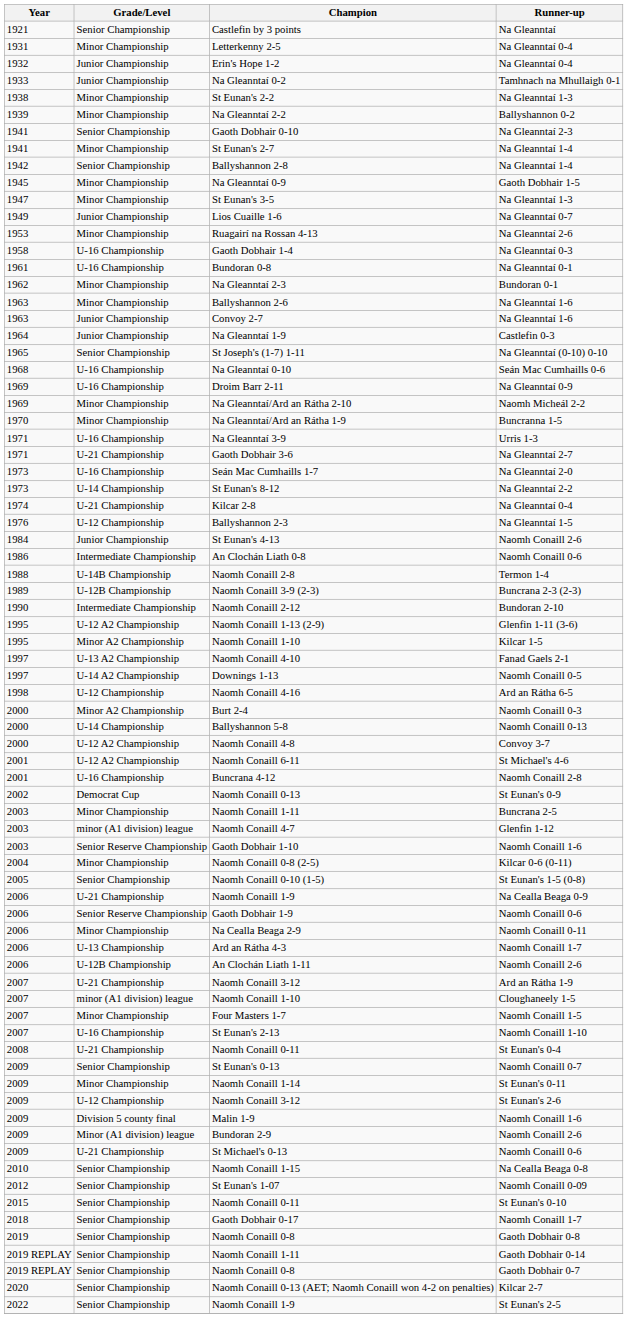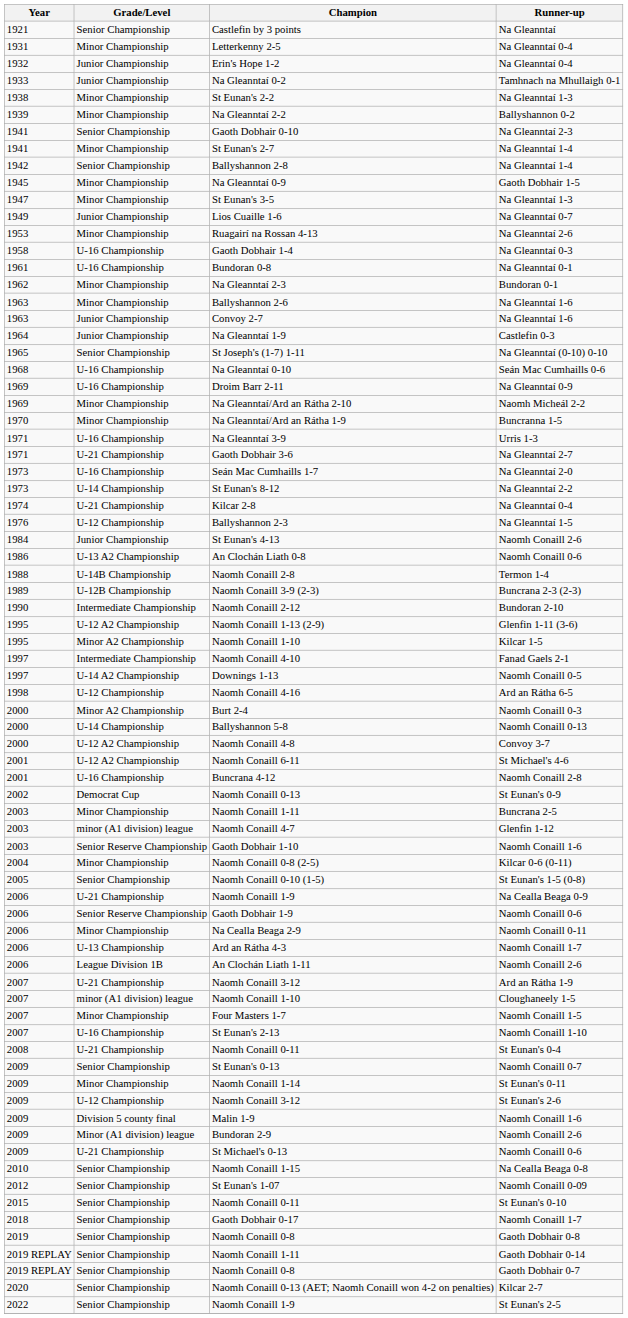 <table class="wikitable">
 <tr>
 <th>Year</th>
 <th>Grade/Level</th>
 <th>Champion</th>
 <th>Runner-up</th>
 </tr>
 <tr>
 <td>1921</td>
 <td>Senior Championship</td>
 <td>Castlefin by 3 points</td>
 <td>Na Gleanntaí</td>
 </tr>
 <tr>
 <td>1931</td>
 <td>Minor Championship</td>
 <td>Letterkenny 2-5</td>
 <td>Na Gleanntaí 0-4</td>
 </tr>
 <tr>
 <td>1932</td>
 <td>Junior Championship</td>
 <td>Erin's Hope 1-2</td>
 <td>Na Gleanntaí 0-4</td>
 </tr>
 <tr>
 <td>1933</td>
 <td>Junior Championship</td>
 <td>Na Gleanntaí 0-2</td>
 <td>Tamhnach na Mhullaigh 0-1</td>
 </tr>
 <tr>
 <td>1938</td>
 <td>Minor Championship</td>
 <td>St Eunan's 2-2</td>
 <td>Na Gleanntaí 1-3</td>
 </tr>
 <tr>
 <td>1939</td>
 <td>Minor Championship</td>
 <td>Na Gleanntaí 2-2</td>
 <td>Ballyshannon 0-2</td>
 </tr>
 <tr>
 <td>1941</td>
 <td>Senior Championship</td>
 <td>Gaoth Dobhair 0-10</td>
 <td>Na Gleanntaí 2-3</td>
 </tr>
 <tr>
 <td>1941</td>
 <td>Minor Championship</td>
 <td>St Eunan's 2-7</td>
 <td>Na Gleanntaí 1-4</td>
 </tr>
 <tr>
 <td>1942</td>
 <td>Senior Championship</td>
 <td>Ballyshannon 2-8</td>
 <td>Na Gleanntaí 1-4</td>
 </tr>
 <tr>
 <td>1945</td>
 <td>Minor Championship</td>
 <td>Na Gleanntaí 0-9</td>
 <td>Gaoth Dobhair 1-5</td>
 </tr>
 <tr>
 <td>1947</td>
 <td>Minor Championship</td>
 <td>St Eunan's 3-5</td>
 <td>Na Gleanntaí 1-3</td>
 </tr>
 <tr>
 <td>1949</td>
 <td>Junior Championship</td>
 <td>Lios Cuaille 1-6</td>
 <td>Na Gleanntaí 0-7</td>
 </tr>
 <tr>
 <td>1953</td>
 <td>Minor Championship</td>
 <td>Ruagairí na Rossan 4-13</td>
 <td>Na Gleanntaí 2-6</td>
 </tr>
 <tr>
 <td>1958</td>
 <td>U-16 Championship</td>
 <td>Gaoth Dobhair 1-4</td>
 <td>Na Gleanntaí 0-3</td>
 </tr>
 <tr>
 <td>1961</td>
 <td>U-16 Championship</td>
 <td>Bundoran 0-8</td>
 <td>Na Gleanntaí 0-1</td>
 </tr>
 <tr>
 <td>1962</td>
 <td>Minor Championship</td>
 <td>Na Gleanntaí 2-3</td>
 <td>Bundoran 0-1</td>
 </tr>
 <tr>
 <td>1963</td>
 <td>Minor Championship</td>
 <td>Ballyshannon 2-6</td>
 <td>Na Gleanntaí 1-6</td>
 </tr>
 <tr>
 <td>1963</td>
 <td>Junior Championship</td>
 <td>Convoy 2-7</td>
 <td>Na Gleanntaí 1-6</td>
 </tr>
 <tr>
 <td>1964</td>
 <td>Junior Championship</td>
 <td>Na Gleanntaí 1-9</td>
 <td>Castlefin 0-3</td>
 </tr>
 <tr>
 <td>1965</td>
 <td>Senior Championship</td>
 <td>St Joseph's (1-7) 1-11</td>
 <td>Na Gleanntaí (0-10) 0-10</td>
 </tr>
 <tr>
 <td>1968</td>
 <td>U-16 Championship</td>
 <td>Na Gleanntaí 0-10</td>
 <td>Seán Mac Cumhaills 0-6</td>
 </tr>
 <tr>
 <td>1969</td>
 <td>U-16 Championship</td>
 <td>Droim Barr 2-11</td>
 <td>Na Gleanntaí 0-9</td>
 </tr>
 <tr>
 <td>1969</td>
 <td>Minor Championship</td>
 <td>Na Gleanntaí/Ard an Rátha 2-10</td>
 <td>Naomh Micheál 2-2</td>
 </tr>
 <tr>
 <td>1970</td>
 <td>Minor Championship</td>
 <td>Na Gleanntaí/Ard an Rátha 1-9</td>
 <td>Buncranna 1-5</td>
 </tr>
 <tr>
 <td>1971</td>
 <td>U-16 Championship</td>
 <td>Na Gleanntaí 3-9</td>
 <td>Urris 1-3</td>
 </tr>
 <tr>
 <td>1971</td>
 <td>U-21 Championship</td>
 <td>Gaoth Dobhair 3-6</td>
 <td>Na Gleanntaí 2-7</td>
 </tr>
 <tr>
 <td>1973</td>
 <td>U-16 Championship</td>
 <td>Seán Mac Cumhaills 1-7</td>
 <td>Na Gleanntaí 2-0</td>
 </tr>
 <tr>
 <td>1973</td>
 <td>U-14 Championship</td>
 <td>St Eunan's 8-12</td>
 <td>Na Gleanntaí 2-2</td>
 </tr>
 <tr>
 <td>1974</td>
 <td>U-21 Championship</td>
 <td>Kilcar 2-8</td>
 <td>Na Gleanntaí 0-4</td>
 </tr>
 <tr>
 <td>1976</td>
 <td>U-12 Championship</td>
 <td>Ballyshannon 2-3</td>
 <td>Na Gleanntaí 1-5</td>
 </tr>
 <tr>
 <td>1984</td>
 <td>Junior Championship</td>
 <td>St Eunan's 4-13</td>
 <td>Naomh Conaill 2-6</td>
 </tr>
 <tr>
 <td>1986</td>
-<td>Intermediate Championship</td>
+<td>U-13 A2 Championship</td>
 <td>An Clochán Liath 0-8</td>
 <td>Naomh Conaill 0-6</td>
 </tr>
 <tr>
 <td>1988</td>
 <td>U-14B Championship</td>
 <td>Naomh Conaill 2-8</td>
 <td>Termon 1-4</td>
 </tr>
 <tr>
 <td>1989</td>
 <td>U-12B Championship</td>
 <td>Naomh Conaill 3-9 (2-3)</td>
 <td>Buncrana 2-3 (2-3)</td>
 </tr>
 <tr>
 <td>1990</td>
 <td>Intermediate Championship</td>
 <td>Naomh Conaill 2-12</td>
 <td>Bundoran 2-10</td>
 </tr>
 <tr>
 <td>1995</td>
 <td>U-12 A2 Championship</td>
 <td>Naomh Conaill 1-13 (2-9)</td>
 <td>Glenfin 1-11 (3-6)</td>
 </tr>
 <tr>
 <td>1995</td>
 <td>Minor A2 Championship</td>
 <td>Naomh Conaill 1-10</td>
 <td>Kilcar 1-5</td>
 </tr>
 <tr>
 <td>1997</td>
-<td>U-13 A2 Championship</td>
+<td>Intermediate Championship</td>
 <td>Naomh Conaill 4-10</td>
 <td>Fanad Gaels 2-1</td>
 </tr>
 <tr>
 <td>1997</td>
 <td>U-14 A2 Championship</td>
 <td>Downings 1-13</td>
 <td>Naomh Conaill 0-5</td>
 </tr>
 <tr>
 <td>1998</td>
 <td>U-12 Championship</td>
 <td>Naomh Conaill 4-16</td>
 <td>Ard an Rátha 6-5</td>
 </tr>
 <tr>
 <td>2000</td>
 <td>Minor A2 Championship</td>
 <td>Burt 2-4</td>
 <td>Naomh Conaill 0-3</td>
 </tr>
 <tr>
 <td>2000</td>
 <td>U-14 Championship</td>
 <td>Ballyshannon 5-8</td>
 <td>Naomh Conaill 0-13</td>
 </tr>
 <tr>
 <td>2000</td>
 <td>U-12 A2 Championship</td>
 <td>Naomh Conaill 4-8</td>
 <td>Convoy 3-7</td>
 </tr>
 <tr>
 <td>2001</td>
 <td>U-12 A2 Championship</td>
 <td>Naomh Conaill 6-11</td>
 <td>St Michael's 4-6</td>
 </tr>
 <tr>
 <td>2001</td>
 <td>U-16 Championship</td>
 <td>Buncrana 4-12</td>
 <td>Naomh Conaill 2-8</td>
 </tr>
 <tr>
 <td>2002</td>
 <td>Democrat Cup</td>
 <td>Naomh Conaill 0-13</td>
 <td>St Eunan's 0-9</td>
 </tr>
 <tr>
 <td>2003</td>
 <td>Minor Championship</td>
 <td>Naomh Conaill 1-11</td>
 <td>Buncrana 2-5</td>
 </tr>
 <tr>
 <td>2003</td>
 <td>minor (A1 division) league</td>
 <td>Naomh Conaill 4-7</td>
 <td>Glenfin 1-12</td>
 </tr>
 <tr>
 <td>2003</td>
 <td>Senior Reserve Championship</td>
 <td>Gaoth Dobhair 1-10</td>
 <td>Naomh Conaill 1-6</td>
 </tr>
 <tr>
 <td>2004</td>
 <td>Minor Championship</td>
 <td>Naomh Conaill 0-8 (2-5)</td>
 <td>Kilcar 0-6 (0-11)</td>
 </tr>
 <tr>
 <td>2005</td>
 <td>Senior Championship</td>
 <td>Naomh Conaill 0-10 (1-5)</td>
 <td>St Eunan's 1-5 (0-8)</td>
 </tr>
 <tr>
 <td>2006</td>
 <td>U-21 Championship</td>
 <td>Naomh Conaill 1-9</td>
 <td>Na Cealla Beaga  0-9</td>
 </tr>
 <tr>
 <td>2006</td>
 <td>Senior Reserve Championship</td>
 <td>Gaoth Dobhair 1-9</td>
 <td>Naomh Conaill 0-6</td>
 </tr>
 <tr>
 <td>2006</td>
 <td>Minor Championship</td>
 <td>Na Cealla Beaga  2-9</td>
 <td>Naomh Conaill 0-11</td>
 </tr>
 <tr>
 <td>2006</td>
 <td>U-13 Championship</td>
 <td>Ard an Rátha 4-3</td>
 <td>Naomh Conaill 1-7</td>
 </tr>
 <tr>
 <td>2006</td>
-<td>U-12B Championship</td>
+<td>League Division 1B</td>
 <td>An Clochán Liath 1-11</td>
 <td>Naomh Conaill 2-6</td>
 </tr>
 <tr>
 <td>2007</td>
 <td>U-21 Championship</td>
 <td>Naomh Conaill 3-12</td>
 <td>Ard an Rátha 1-9</td>
 </tr>
 <tr>
 <td>2007</td>
 <td>minor (A1 division) league</td>
 <td>Naomh Conaill 1-10</td>
 <td>Cloughaneely 1-5</td>
 </tr>
 <tr>
 <td>2007</td>
 <td>Minor Championship</td>
 <td>Four Masters  1-7</td>
 <td>Naomh Conaill 1-5</td>
 </tr>
 <tr>
 <td>2007</td>
 <td>U-16 Championship</td>
 <td>St Eunan's 2-13</td>
 <td>Naomh Conaill 1-10</td>
 </tr>
 <tr>
 <td>2008</td>
 <td>U-21 Championship</td>
 <td>Naomh Conaill 0-11</td>
 <td>St Eunan's 0-4</td>
 </tr>
 <tr>
 <td>2009</td>
 <td>Senior Championship</td>
 <td>St Eunan's 0-13</td>
 <td>Naomh Conaill 0-7</td>
 </tr>
 <tr>
 <td>2009</td>
 <td>Minor Championship</td>
 <td>Naomh Conaill 1-14</td>
 <td>St Eunan's 0-11</td>
 </tr>
 <tr>
 <td>2009</td>
 <td>U-12 Championship</td>
 <td>Naomh Conaill 3-12</td>
 <td>St Eunan's 2-6</td>
 </tr>
 <tr>
 <td>2009</td>
 <td>Division 5 county final</td>
 <td>Malin 1-9</td>
 <td>Naomh Conaill 1-6</td>
 </tr>
 <tr>
 <td>2009</td>
 <td>Minor (A1 division) league</td>
 <td>Bundoran 2-9</td>
 <td>Naomh Conaill 2-6</td>
 </tr>
 <tr>
 <td>2009</td>
 <td>U-21 Championship</td>
 <td>St Michael's 0-13</td>
 <td>Naomh Conaill 0-6</td>
 </tr>
 <tr>
 <td>2010</td>
 <td>Senior Championship</td>
 <td>Naomh Conaill 1-15</td>
 <td>Na Cealla Beaga 0-8</td>
 </tr>
 <tr>
 <td>2012</td>
 <td>Senior Championship</td>
 <td>St Eunan's 1-07</td>
 <td>Naomh Conaill 0-09</td>
 </tr>
 <tr>
 <td>2015</td>
 <td>Senior Championship</td>
 <td>Naomh Conaill 0-11</td>
 <td>St Eunan's 0-10</td>
 </tr>
 <tr>
 <td>2018</td>
 <td>Senior Championship</td>
 <td>Gaoth Dobhair 0-17</td>
 <td>Naomh Conaill 1-7</td>
 </tr>
 <tr>
 <td>2019</td>
 <td>Senior Championship</td>
 <td>Naomh Conaill 0-8</td>
 <td>Gaoth Dobhair 0-8</td>
 </tr>
 <tr>
 <td>2019 REPLAY</td>
 <td>Senior Championship</td>
 <td>Naomh Conaill 1-11</td>
 <td>Gaoth Dobhair 0-14</td>
 </tr>
 <tr>
 <td>2019 REPLAY</td>
 <td>Senior Championship</td>
 <td>Naomh Conaill 0-8</td>
 <td>Gaoth Dobhair 0-7</td>
 </tr>
 <tr>
 <td>2020</td>
 <td>Senior Championship</td>
 <td>Naomh Conaill 0-13 (AET; Naomh Conaill won 4-2 on penalties)</td>
 <td>Kilcar 2-7</td>
 </tr>
 <tr>
 <td>2022</td>
 <td>Senior Championship</td>
 <td>Naomh Conaill 1-9</td>
 <td>St Eunan's 2-5</td>
 </tr>
 <tr>
 </tr>
 </table>
